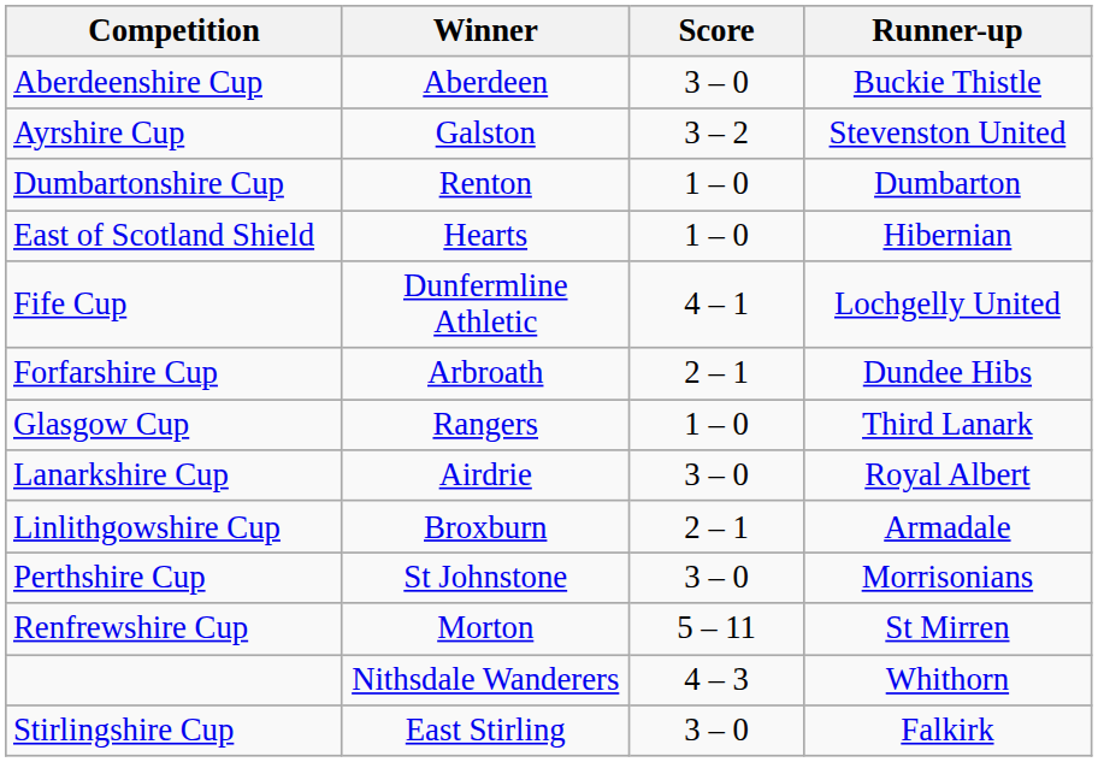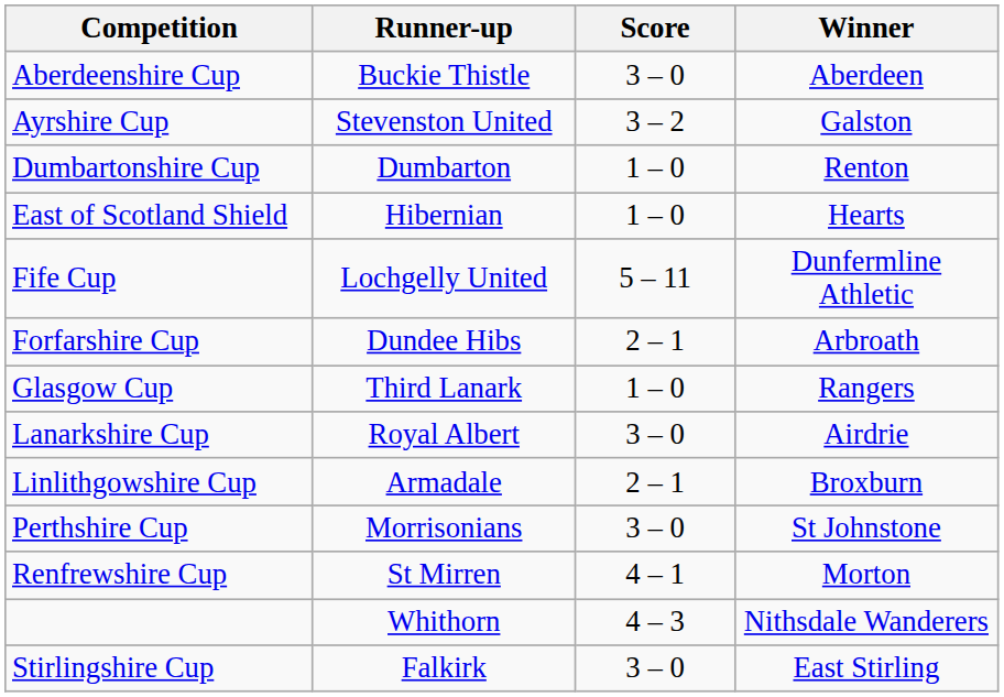 <table class="wikitable" style="text-align: center;">
 <tr>
 <th width=160>Competition</th>
+<th width=135>Runner-up</th>
+<th width=80>Score</th>
 <th width=135>Winner</th>
-<th width=80>Score</th>
-<th width=135>Runner-up</th>
 </tr>
 <tr>
 <td align=left><a href='#'>Aberdeenshire Cup</a></td>
+<td><a href='#'>Buckie Thistle</a></td>
+<td>3 – 0</td>
 <td><a href='#'>Aberdeen</a></td>
-<td>3 – 0</td>
-<td><a href='#'>Buckie Thistle</a></td>
 </tr>
 <tr>
 <td align=left><a href='#'>Ayrshire Cup</a></td>
+<td><a href='#'>Stevenston United</a></td>
+<td>3 – 2</td>
 <td><a href='#'>Galston</a></td>
-<td>3 – 2</td>
-<td><a href='#'>Stevenston United</a></td>
 </tr>
 <tr>
 <td align=left><a href='#'>Dumbartonshire Cup</a></td>
+<td><a href='#'>Dumbarton</a></td>
+<td>1 – 0</td>
 <td><a href='#'>Renton</a></td>
-<td>1 – 0</td>
-<td><a href='#'>Dumbarton</a></td>
 </tr>
 <tr>
 <td align=left><a href='#'>East of Scotland Shield</a></td>
+<td><a href='#'>Hibernian</a></td>
+<td>1 – 0</td>
 <td><a href='#'>Hearts</a></td>
-<td>1 – 0</td>
-<td><a href='#'>Hibernian</a></td>
 </tr>
 <tr>
 <td align=left><a href='#'>Fife Cup</a></td>
+<td><a href='#'>Lochgelly United</a></td>
+<td>5 – 11</td>
 <td><a href='#'>Dunfermline Athletic</a></td>
-<td>4 – 1</td>
-<td><a href='#'>Lochgelly United</a></td>
 </tr>
 <tr>
 <td align=left><a href='#'>Forfarshire Cup</a></td>
+<td><a href='#'>Dundee Hibs</a></td>
+<td>2 – 1</td>
 <td><a href='#'>Arbroath</a></td>
-<td>2 – 1</td>
-<td><a href='#'>Dundee Hibs</a></td>
 </tr>
 <tr>
 <td align=left><a href='#'>Glasgow Cup</a></td>
+<td><a href='#'>Third Lanark</a></td>
+<td>1 – 0</td>
 <td><a href='#'>Rangers</a></td>
-<td>1 – 0</td>
-<td><a href='#'>Third Lanark</a></td>
 </tr>
 <tr>
 <td align=left><a href='#'>Lanarkshire Cup</a></td>
+<td><a href='#'>Royal Albert</a></td>
+<td>3 – 0</td>
 <td><a href='#'>Airdrie</a></td>
-<td>3 – 0</td>
-<td><a href='#'>Royal Albert</a></td>
 </tr>
 <tr>
 <td align=left><a href='#'>Linlithgowshire Cup</a></td>
+<td><a href='#'>Armadale</a></td>
+<td>2 – 1</td>
 <td><a href='#'>Broxburn</a></td>
-<td>2 – 1</td>
-<td><a href='#'>Armadale</a></td>
 </tr>
 <tr>
 <td align=left><a href='#'>Perthshire Cup</a></td>
+<td><a href='#'>Morrisonians</a></td>
+<td>3 – 0</td>
 <td><a href='#'>St Johnstone</a></td>
-<td>3 – 0</td>
-<td><a href='#'>Morrisonians</a></td>
 </tr>
 <tr>
 <td align=left><a href='#'>Renfrewshire Cup</a></td>
+<td><a href='#'>St Mirren</a></td>
+<td>4 – 1</td>
 <td><a href='#'>Morton</a></td>
-<td>5 – 11</td>
-<td><a href='#'>St Mirren</a></td>
 </tr>
 <tr>
 <td align=left></td>
+<td><a href='#'>Whithorn</a></td>
+<td>4 – 3</td>
 <td><a href='#'>Nithsdale Wanderers</a></td>
-<td>4 – 3</td>
-<td><a href='#'>Whithorn</a></td>
 </tr>
 <tr>
 <td align=left><a href='#'>Stirlingshire Cup</a></td>
+<td><a href='#'>Falkirk</a></td>
+<td>3 – 0</td>
 <td><a href='#'>East Stirling</a></td>
-<td>3 – 0</td>
-<td><a href='#'>Falkirk</a></td>
 </tr>
 </table>
